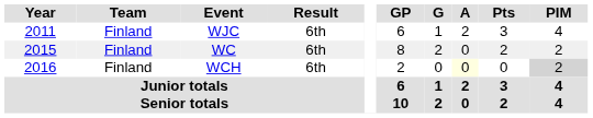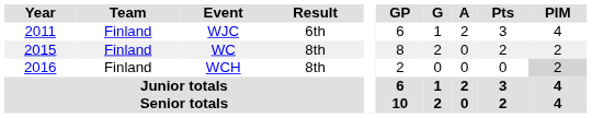 <table border="0" cellpadding="1" cellspacing="0" style="text-align:center; width:40em">
 <tr ALIGN="center" bgcolor="#e0e0e0">
 <th>Year</th>
 <th>Team</th>
 <th>Event</th>
 <th>Result</th>
 <th rowspan="99" bgcolor="#ffffff"> </th>
 <th>GP</th>
 <th>G</th>
 <th>A</th>
 <th>Pts</th>
 <th>PIM</th>
 </tr>
 <tr>
 <td><a href='#'>2011</a></td>
 <td><a href='#'>Finland</a></td>
 <td><a href='#'>WJC</a></td>
 <td>6th</td>
 <td>6</td>
 <td>1</td>
 <td>2</td>
 <td>3</td>
 <td>4</td>
 </tr>
 <tr bgcolor="#f0f0f0">
 <td><a href='#'>2015</a></td>
 <td><a href='#'>Finland</a></td>
 <td><a href='#'>WC</a></td>
-<td>6th</td>
+<td>8th</td>
 <td>8</td>
 <td>2</td>
 <td>0</td>
 <td>2</td>
 <td>2</td>
 </tr>
 <tr>
 <td><a href='#'>2016</a></td>
 <td>Finland</td>
 <td><a href='#'>WCH</a></td>
-<td>6th</td>
+<td>8th</td>
 <td>2</td>
 <td>0</td>
-<td style="background: lightyellow;">0</td>
+<td>0</td>
 <td>0</td>
 <td style="background: lightgrey;">2</td>
 </tr>
 <tr bgcolor="#e0e0e0">
 <th colspan="4">Junior totals</th>
 <th>6</th>
 <th>1</th>
 <th>2</th>
 <th>3</th>
 <th>4</th>
 </tr>
 <tr bgcolor="#e0e0e0">
 <th colspan="4">Senior totals</th>
 <th>10</th>
 <th>2</th>
 <th>0</th>
 <th>2</th>
 <th>4</th>
 </tr>
 </table>
